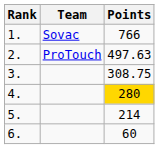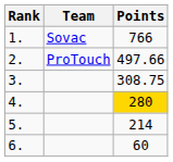 <table class="wikitable sortable">
 <tr>
 <th>Rank</th>
 <th>Team</th>
 <th>Points</th>
 </tr>
 <tr>
 <td>1.</td>
 <td> <a href='#'>Sovac</a></td>
 <td align=center>766</td>
 </tr>
 <tr>
 <td>2.</td>
 <td> <a href='#'>ProTouch</a></td>
-<td align=center>497.63</td>
+<td align=center>497.66</td>
 </tr>
 <tr>
 <td>3.</td>
 <td> </td>
 <td align=center>308.75</td>
 </tr>
 <tr>
 <td>4.</td>
 <td> </td>
 <td align=center style="background: gold;">280</td>
 </tr>
 <tr>
 <td>5.</td>
 <td> </td>
 <td align=center>214</td>
 </tr>
 <tr>
 <td>6.</td>
 <td> </td>
 <td align=center>60</td>
 </tr>
 </table>
